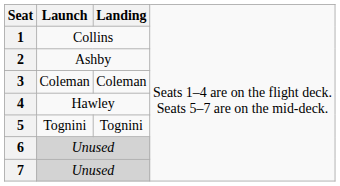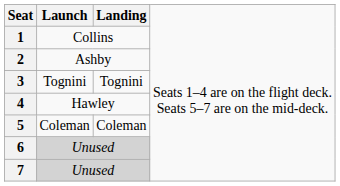 <table class="wikitable" style="text-align:center">
 <tr>
 <th>Seat</th>
 <th>Launch</th>
 <th>Landing</th>
 <td rowspan=8><br>Seats 1–4 are on the flight deck.<br>Seats 5–7 are on the mid-deck.</td>
 </tr>
 <tr>
 <th>1</th>
 <td colspan=2>Collins</td>
 </tr>
 <tr>
 <th>2</th>
 <td colspan=2>Ashby</td>
 </tr>
 <tr>
 <th>3</th>
-<td>Coleman</td>
-<td>Coleman</td>
+<td>Tognini</td>
+<td>Tognini</td>
 </tr>
 <tr>
 <th>4</th>
 <td colspan=2>Hawley</td>
 </tr>
 <tr>
 <th>5</th>
-<td>Tognini</td>
-<td>Tognini</td>
+<td>Coleman</td>
+<td>Coleman</td>
 </tr>
 <tr>
 <th>6</th>
 <td colspan=2 style="background-color:lightgray"><em>Unused</em></td>
 </tr>
 <tr>
 <th>7</th>
 <td colspan=2 style="background-color:lightgray"><em>Unused</em></td>
 </tr>
 </table>
